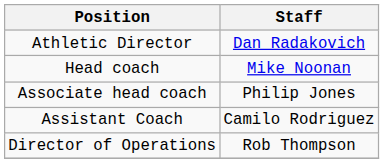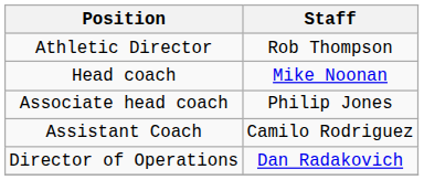 <table class="wikitable" style="text-align: center;">
 <tr>
 <th>Position</th>
 <th>Staff</th>
 </tr>
 <tr>
 <td>Athletic Director</td>
-<td> <a href='#'>Dan Radakovich</a></td>
+<td> Rob Thompson</td>
 </tr>
 <tr>
 <td>Head coach</td>
 <td> <a href='#'>Mike Noonan</a></td>
 </tr>
 <tr>
 <td>Associate head coach</td>
 <td> Philip Jones</td>
 </tr>
 <tr>
 <td>Assistant Coach</td>
 <td> Camilo Rodriguez</td>
 </tr>
 <tr>
 <td>Director of Operations</td>
-<td> Rob Thompson</td>
+<td> <a href='#'>Dan Radakovich</a></td>
 </tr>
 <tr>
 </tr>
 </table>
